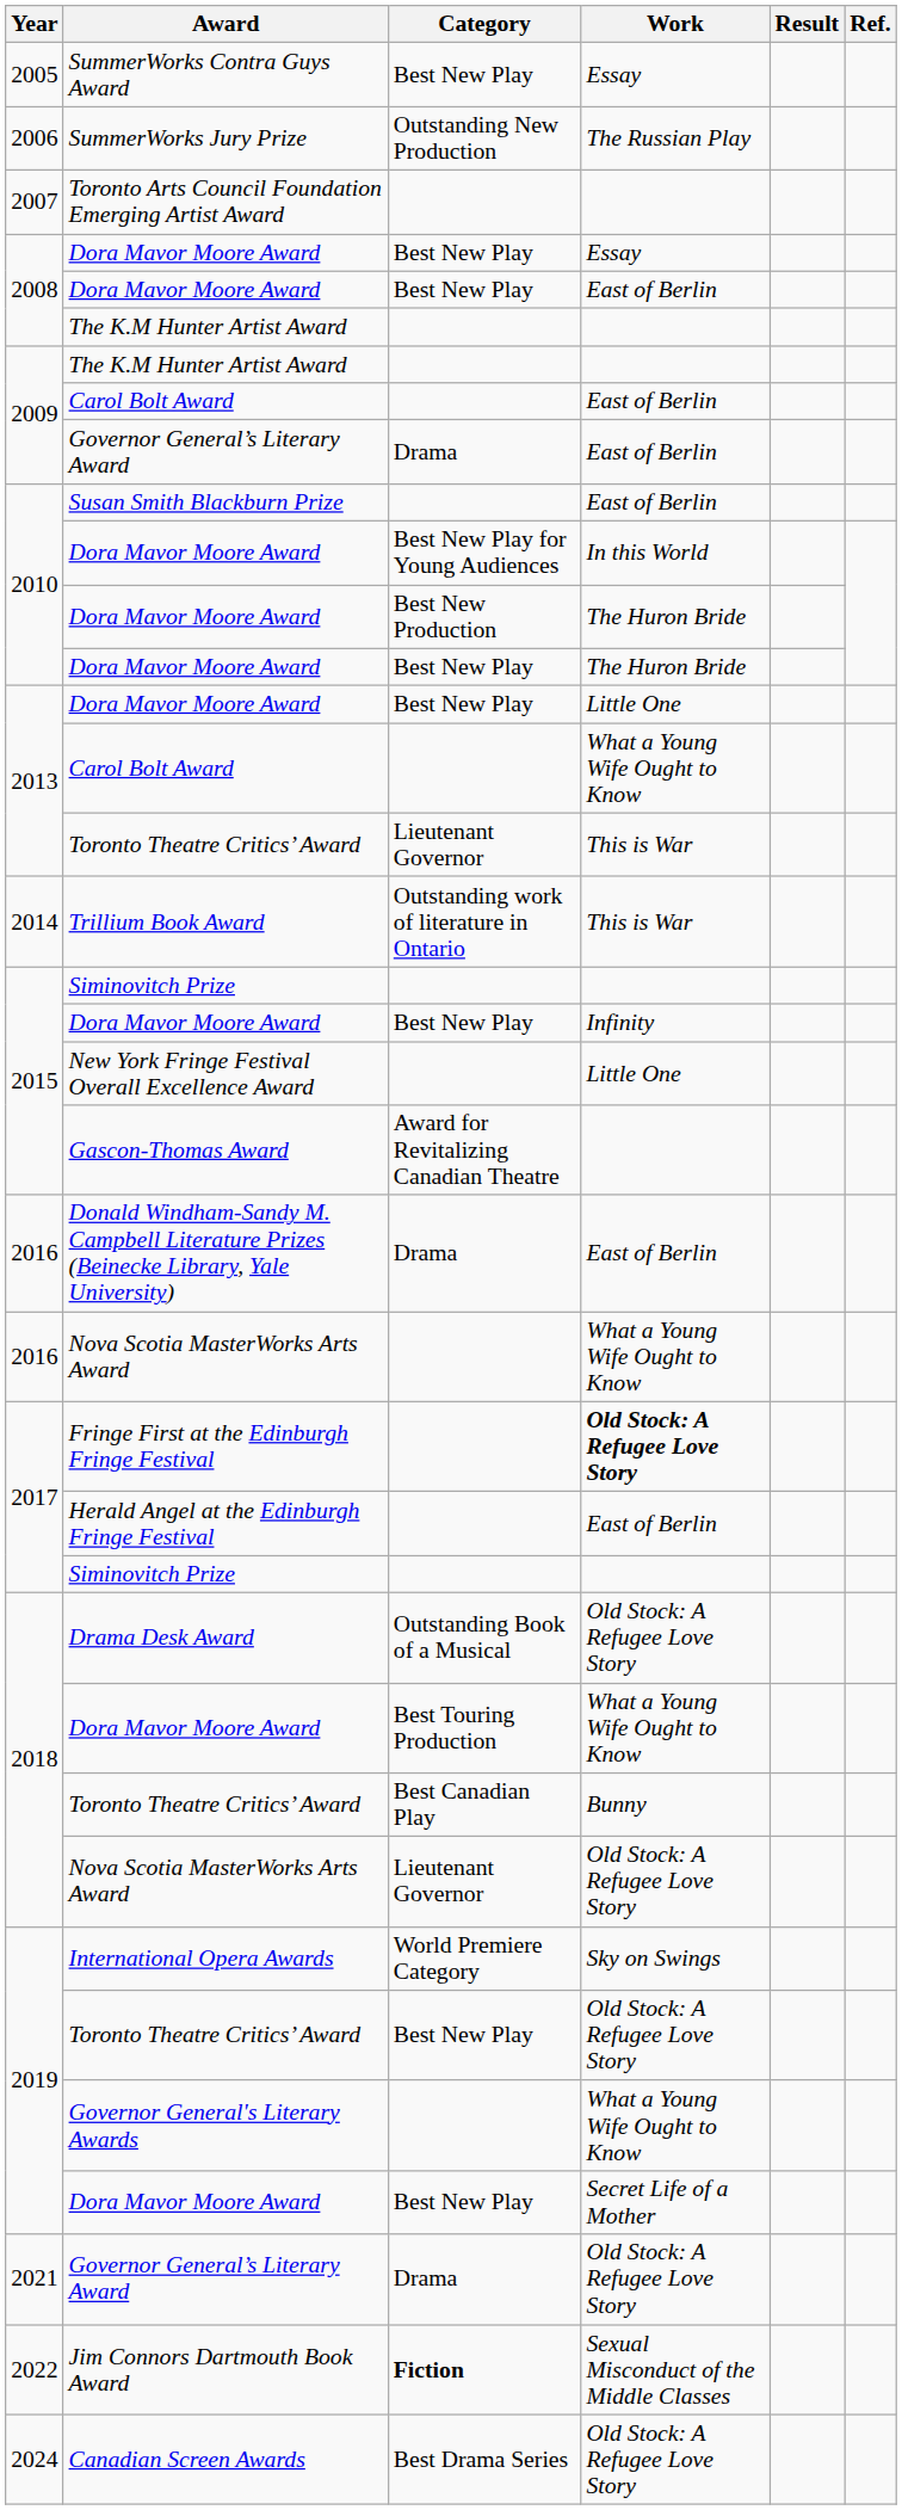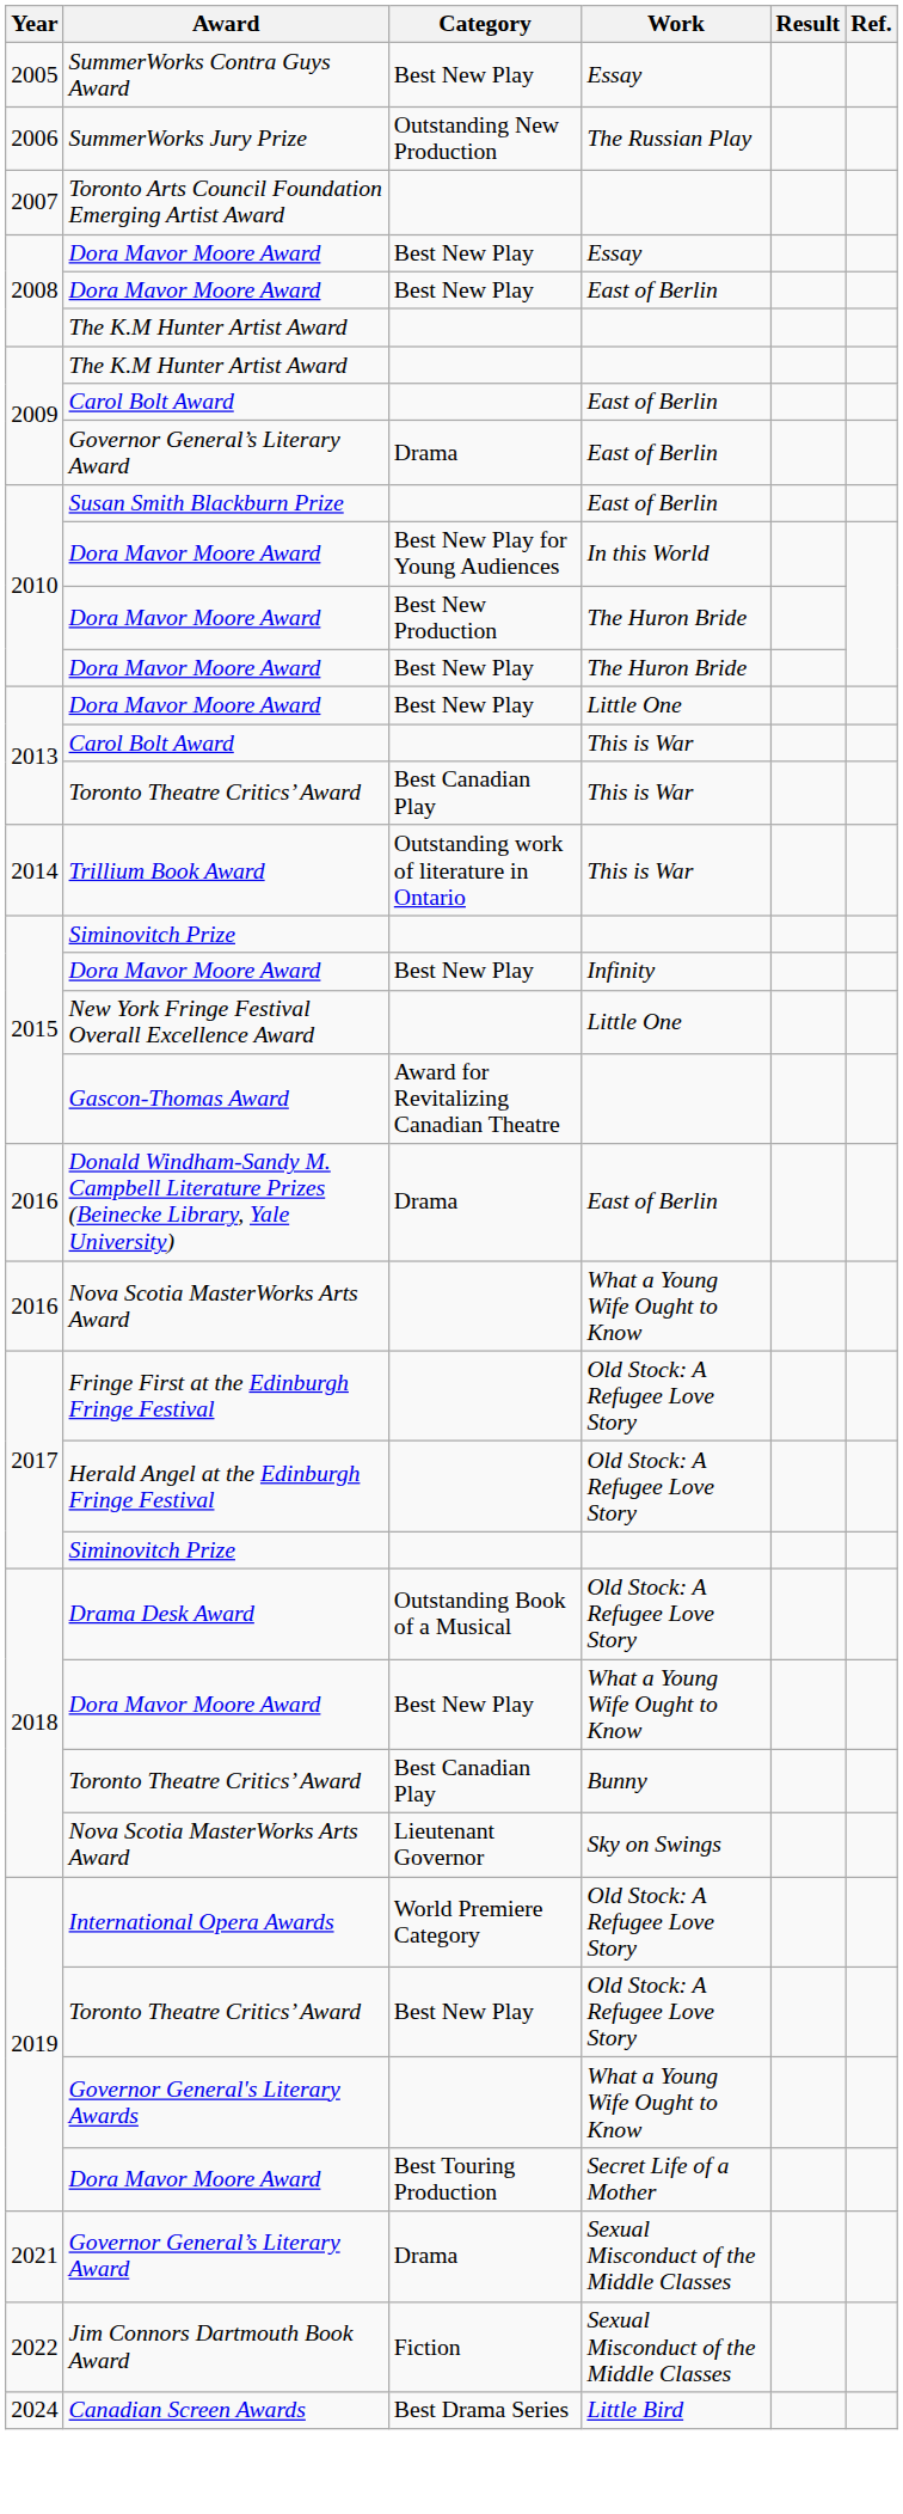 <table class="wikitable">
 <tr>
 <th>Year</th>
 <th>Award</th>
 <th>Category</th>
 <th>Work</th>
 <th>Result</th>
 <th>Ref.</th>
 </tr>
 <tr>
 <td>2005</td>
 <td><em>SummerWorks Contra Guys Award</em></td>
 <td>Best New Play</td>
 <td><em>Essay</em></td>
 <td></td>
 <td></td>
 </tr>
 <tr>
 <td>2006</td>
 <td><em>SummerWorks Jury Prize</em></td>
 <td>Outstanding New Production</td>
 <td><em>The Russian Play</em></td>
 <td></td>
 <td></td>
 </tr>
 <tr>
 <td>2007</td>
 <td><em>Toronto Arts Council Foundation Emerging Artist Award</em></td>
 <td></td>
 <td></td>
 <td></td>
 <td></td>
 </tr>
 <tr>
 <td rowspan="3">2008</td>
 <td><em><a href='#'>Dora Mavor Moore Award</a></em></td>
 <td>Best New Play</td>
 <td><em>Essay</em></td>
 <td></td>
 <td></td>
 </tr>
 <tr>
 <td><em><a href='#'>Dora Mavor Moore Award</a></em></td>
 <td>Best New Play</td>
 <td><em>East of Berlin</em></td>
 <td></td>
 <td></td>
 </tr>
 <tr>
 <td><em>The K.M Hunter Artist Award</em></td>
 <td></td>
 <td></td>
 <td></td>
 <td></td>
 </tr>
 <tr>
 <td rowspan="3">2009</td>
 <td><em>The K.M Hunter Artist Award</em></td>
 <td></td>
 <td></td>
 <td></td>
 <td></td>
 </tr>
 <tr>
 <td><em><a href='#'>Carol Bolt Award</a></em></td>
 <td></td>
 <td><em>East of Berlin</em></td>
 <td></td>
 <td></td>
 </tr>
 <tr>
 <td><em>Governor General’s Literary Award</em></td>
 <td>Drama</td>
 <td><em>East of Berlin</em></td>
 <td></td>
 <td></td>
 </tr>
 <tr>
 <td rowspan="4">2010</td>
 <td><em><a href='#'>Susan Smith Blackburn Prize</a></em></td>
 <td></td>
 <td><em>East of Berlin</em></td>
 <td></td>
 <td></td>
 </tr>
 <tr>
 <td><em><a href='#'>Dora Mavor Moore Award</a></em></td>
 <td>Best New Play for Young Audiences</td>
 <td><em>In this World</em></td>
 <td></td>
 <td rowspan="3"></td>
 </tr>
 <tr>
 <td><em><a href='#'>Dora Mavor Moore Award</a></em></td>
 <td>Best New Production</td>
 <td><em>The Huron Bride</em></td>
 <td></td>
 </tr>
 <tr>
 <td><em><a href='#'>Dora Mavor Moore Award</a></em></td>
 <td>Best New Play</td>
 <td><em>The Huron Bride</em></td>
 <td></td>
 </tr>
 <tr>
 <td rowspan="3">2013</td>
 <td><em><a href='#'>Dora Mavor Moore Award</a></em></td>
 <td>Best New Play</td>
 <td><em>Little One</em></td>
 <td></td>
 <td></td>
 </tr>
 <tr>
 <td><em><a href='#'>Carol Bolt Award</a></em></td>
 <td></td>
-<td><em>What a Young Wife Ought to Know</em></td>
+<td><em>This is War</em></td>
 <td></td>
 <td></td>
 </tr>
 <tr>
 <td><em>Toronto Theatre Critics’ Award</em></td>
-<td>Lieutenant Governor</td>
+<td>Best Canadian Play</td>
 <td><em>This is War</em></td>
 <td></td>
 <td></td>
 </tr>
 <tr>
 <td>2014</td>
 <td><em><a href='#'>Trillium Book Award</a></em></td>
 <td>Outstanding work of literature in <a href='#'>Ontario</a></td>
 <td><em>This is War</em></td>
 <td></td>
 <td></td>
 </tr>
 <tr>
 <td rowspan="4">2015</td>
 <td><em><a href='#'>Siminovitch Prize</a></em></td>
 <td></td>
 <td></td>
 <td></td>
 <td></td>
 </tr>
 <tr>
 <td><em><a href='#'>Dora Mavor Moore Award</a></em></td>
 <td>Best New Play</td>
 <td><em>Infinity</em></td>
 <td></td>
 <td></td>
 </tr>
 <tr>
 <td><em>New York Fringe Festival Overall Excellence Award</em></td>
 <td></td>
 <td><em>Little One</em></td>
 <td></td>
 <td></td>
 </tr>
 <tr>
 <td><em><a href='#'>Gascon-Thomas Award</a></em></td>
 <td>Award for Revitalizing Canadian Theatre</td>
 <td></td>
 <td></td>
 <td></td>
 </tr>
 <tr>
 <td>2016</td>
 <td><em><a href='#'>Donald Windham-Sandy M. Campbell Literature Prizes</a> (<a href='#'>Beinecke Library</a>, <a href='#'>Yale University</a>)</em></td>
 <td>Drama</td>
 <td><em>East of Berlin</em></td>
 <td></td>
 <td></td>
 </tr>
 <tr>
 <td>2016</td>
 <td><em>Nova Scotia MasterWorks Arts Award</em></td>
 <td></td>
 <td><em>What a Young Wife Ought to Know</em></td>
 <td></td>
 <td></td>
 </tr>
 <tr>
 <td rowspan="3">2017</td>
 <td><em>Fringe First at the <a href='#'>Edinburgh Fringe Festival</a></em></td>
 <td></td>
-<td><strong><em>Old Stock: A Refugee Love Story</em></strong></td>
+<td><em>Old Stock: A Refugee Love Story</em></td>
 <td></td>
 <td></td>
 </tr>
 <tr>
 <td><em>Herald Angel at the <a href='#'>Edinburgh Fringe Festival</a></em></td>
 <td></td>
-<td><em>East of Berlin</em></td>
+<td><em>Old Stock: A Refugee Love Story</em></td>
 <td></td>
 <td></td>
 </tr>
 <tr>
 <td><em><a href='#'>Siminovitch Prize</a></em></td>
 <td></td>
 <td></td>
 <td></td>
 <td></td>
 </tr>
 <tr>
 <td rowspan="4">2018</td>
 <td><em><a href='#'>Drama Desk Award</a></em></td>
 <td>Outstanding Book of a Musical</td>
 <td><em>Old Stock: A Refugee Love Story</em></td>
 <td></td>
 <td></td>
 </tr>
 <tr>
 <td><em><a href='#'>Dora Mavor Moore Award</a></em></td>
-<td>Best Touring Production</td>
+<td>Best New Play</td>
 <td><em>What a Young Wife Ought to Know</em></td>
 <td></td>
 <td></td>
 </tr>
 <tr>
 <td><em>Toronto Theatre Critics’ Award</em></td>
 <td>Best Canadian Play</td>
 <td><em>Bunny</em></td>
 <td></td>
 <td></td>
 </tr>
 <tr>
 <td><em>Nova Scotia MasterWorks Arts Award</em></td>
 <td>Lieutenant Governor</td>
-<td><em>Old Stock: A Refugee Love Story</em></td>
+<td><em>Sky on Swings</em></td>
 <td></td>
 <td></td>
 </tr>
 <tr>
 <td rowspan="4">2019</td>
 <td><em><a href='#'>International Opera Awards</a></em></td>
 <td>World Premiere Category</td>
-<td><em>Sky on Swings</em></td>
+<td><em>Old Stock: A Refugee Love Story</em></td>
 <td></td>
 <td></td>
 </tr>
 <tr>
 <td><em>Toronto Theatre Critics’ Award</em></td>
 <td>Best New Play</td>
 <td><em>Old Stock: A Refugee Love Story</em></td>
 <td></td>
 <td></td>
 </tr>
 <tr>
 <td><em><a href='#'>Governor General's Literary Awards</a></em></td>
 <td></td>
 <td><em>What a Young Wife Ought to Know</em></td>
 <td></td>
 <td></td>
 </tr>
 <tr>
 <td><em><a href='#'>Dora Mavor Moore Award</a></em></td>
-<td>Best New Play</td>
+<td>Best Touring Production</td>
 <td><em>Secret Life of a Mother</em></td>
 <td></td>
 <td></td>
 </tr>
 <tr>
 <td>2021</td>
 <td><em><a href='#'>Governor General’s Literary Award</a></em></td>
 <td>Drama</td>
-<td><em>Old Stock: A Refugee Love Story</em></td>
+<td><em>Sexual Misconduct of the Middle Classes</em></td>
 <td></td>
 <td></td>
 </tr>
 <tr>
 <td>2022</td>
 <td><em>Jim Connors Dartmouth Book Award</em></td>
-<td><strong>Fiction</strong></td>
+<td>Fiction</td>
 <td><em>Sexual Misconduct of the Middle Classes</em></td>
 <td></td>
 <td></td>
 </tr>
 <tr>
 <td>2024</td>
 <td><em><a href='#'>Canadian Screen Awards</a></em></td>
 <td>Best Drama Series</td>
-<td><em>Old Stock: A Refugee Love Story</em></td>
+<td><em><a href='#'>Little Bird</a></em></td>
 <td></td>
 <td></td>
 </tr>
 </table>
